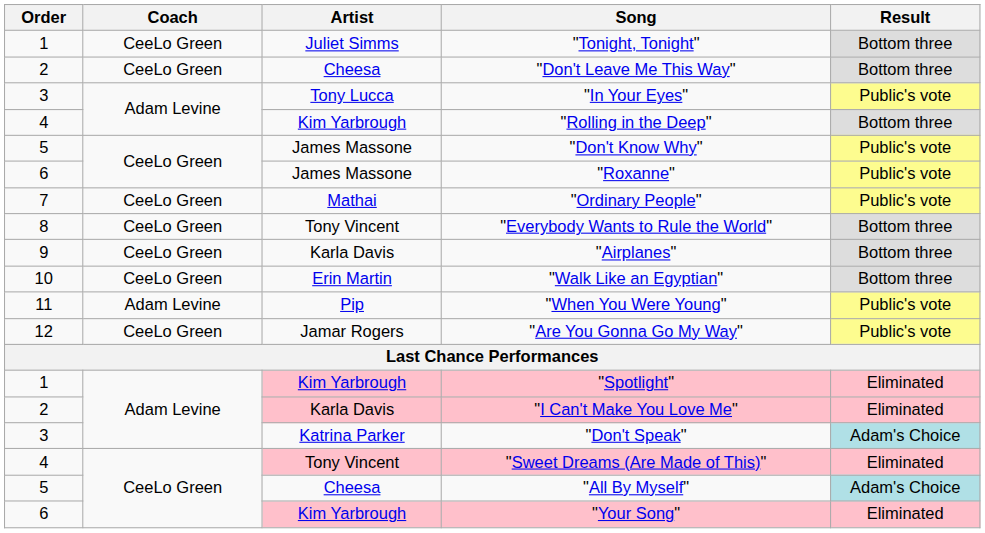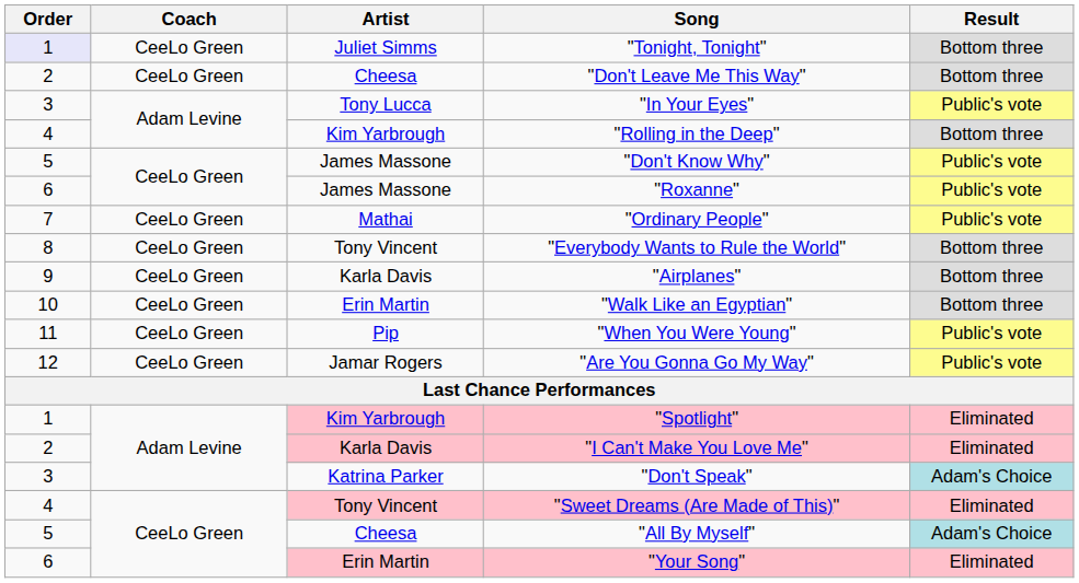 <table class="wikitable" style="text-align:center; width:75%;">
 <tr>
 <th style="width:5%;">Order</th>
 <th style="width:12%;">Coach</th>
 <th style="width:12%;">Artist</th>
 <th style="width:26%;">Song</th>
 <th style="width:10%;">Result</th>
 </tr>
 <tr>
-<td>1</td>
+<td style="background: lavender;">1</td>
 <td>CeeLo Green</td>
 <td><a href='#'>Juliet Simms</a></td>
 <td>"<a href='#'>Tonight, Tonight</a>"</td>
 <td style="background:#ddd;">Bottom three</td>
 </tr>
 <tr>
 <td>2</td>
 <td>CeeLo Green</td>
 <td><a href='#'>Cheesa</a></td>
 <td>"<a href='#'>Don't Leave Me This Way</a>"</td>
 <td style="background:#ddd;">Bottom three</td>
 </tr>
 <tr>
 <td>3</td>
 <td rowspan="2">Adam Levine</td>
 <td><a href='#'>Tony Lucca</a></td>
 <td>"<a href='#'>In Your Eyes</a>"</td>
 <td style="background:#fdfc8f;">Public's vote</td>
 </tr>
 <tr>
 <td>4</td>
 <td><a href='#'>Kim Yarbrough</a></td>
 <td>"<a href='#'>Rolling in the Deep</a>"</td>
 <td style="background:#ddd;">Bottom three</td>
 </tr>
 <tr>
 <td>5</td>
 <td rowspan="2">CeeLo Green</td>
 <td>James Massone</td>
 <td>"<a href='#'>Don't Know Why</a>"</td>
 <td style="background:#fdfc8f;">Public's vote</td>
 </tr>
 <tr>
 <td>6</td>
 <td>James Massone</td>
 <td>"<a href='#'>Roxanne</a>"</td>
 <td style="background:#fdfc8f;">Public's vote</td>
 </tr>
 <tr>
 <td>7</td>
 <td>CeeLo Green</td>
 <td><a href='#'>Mathai</a></td>
 <td>"<a href='#'>Ordinary People</a>"</td>
 <td style="background:#fdfc8f;">Public's vote</td>
 </tr>
 <tr>
 <td>8</td>
 <td>CeeLo Green</td>
 <td>Tony Vincent</td>
 <td>"<a href='#'>Everybody Wants to Rule the World</a>"</td>
 <td style="background:#ddd;">Bottom three</td>
 </tr>
 <tr>
 <td>9</td>
 <td>CeeLo Green</td>
 <td>Karla Davis</td>
 <td>"<a href='#'>Airplanes</a>"</td>
 <td style="background:#ddd;">Bottom three</td>
 </tr>
 <tr>
 <td>10</td>
 <td>CeeLo Green</td>
 <td><a href='#'>Erin Martin</a></td>
 <td>"<a href='#'>Walk Like an Egyptian</a>"</td>
 <td style="background:#ddd;">Bottom three</td>
 </tr>
 <tr>
 <td>11</td>
-<td>Adam Levine</td>
+<td>CeeLo Green</td>
 <td><a href='#'>Pip</a></td>
 <td>"<a href='#'>When You Were Young</a>"</td>
 <td style="background:#fdfc8f;">Public's vote</td>
 </tr>
 <tr>
 <td>12</td>
 <td>CeeLo Green</td>
 <td>Jamar Rogers</td>
 <td>"<a href='#'>Are You Gonna Go My Way</a>"</td>
 <td style="background:#fdfc8f;">Public's vote</td>
 </tr>
 <tr>
 <th colspan="5">Last Chance Performances</th>
 </tr>
 <tr>
 <td>1</td>
 <td rowspan="3">Adam Levine</td>
 <td style="background:pink;"><a href='#'>Kim Yarbrough</a></td>
 <td style="background:pink;">"<a href='#'>Spotlight</a>"</td>
 <td style="background:pink;">Eliminated</td>
 </tr>
 <tr>
 <td>2</td>
 <td style="background:pink;">Karla Davis</td>
 <td style="background:pink;">"<a href='#'>I Can't Make You Love Me</a>"</td>
 <td style="background:pink;">Eliminated</td>
 </tr>
 <tr>
 <td>3</td>
 <td><a href='#'>Katrina Parker</a></td>
 <td>"<a href='#'>Don't Speak</a>"</td>
 <td style="background:#B0E0E6;">Adam's Choice</td>
 </tr>
 <tr>
 <td>4</td>
 <td rowspan="3">CeeLo Green</td>
 <td style="background:pink;">Tony Vincent</td>
 <td style="background:pink;">"<a href='#'>Sweet Dreams (Are Made of This)</a>"</td>
 <td style="background:pink;">Eliminated</td>
 </tr>
 <tr>
 <td>5</td>
 <td><a href='#'>Cheesa</a></td>
 <td>"<a href='#'>All By Myself</a>"</td>
 <td style="background:#B0E0E6;">Adam's Choice</td>
 </tr>
 <tr>
 <td>6</td>
-<td style="background:pink;"><a href='#'>Kim Yarbrough</a></td>
+<td style="background:pink;">Erin Martin</td>
 <td style="background:pink;">"<a href='#'>Your Song</a>"</td>
 <td style="background:pink;">Eliminated</td>
 </tr>
 </table>
